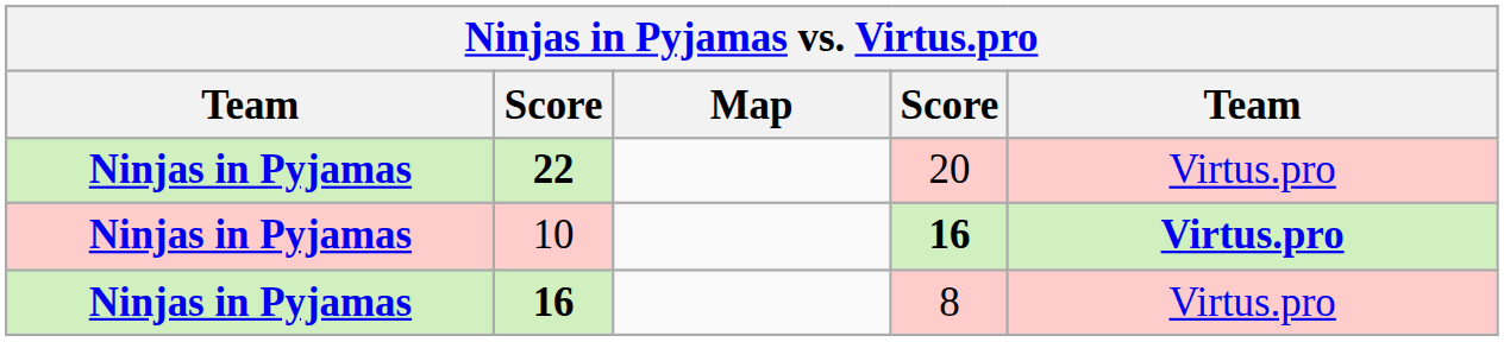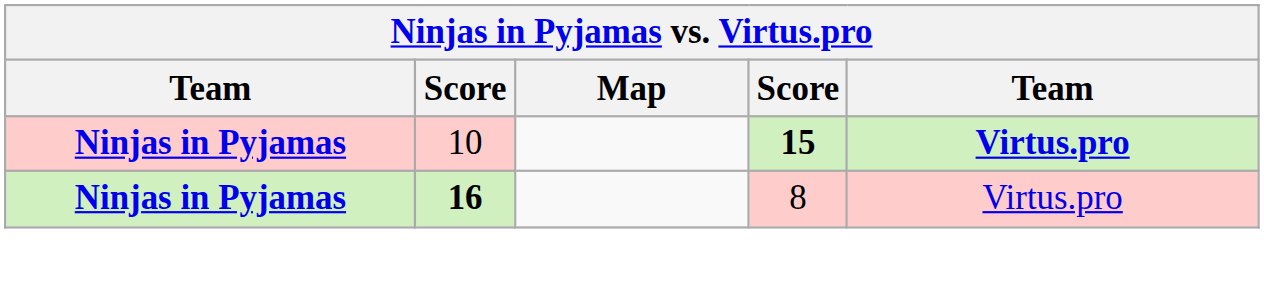 <table class="wikitable" style="text-align: center;">
 <tr>
 <th colspan=5><a href='#'>Ninjas in Pyjamas</a> vs.   <a href='#'>Virtus.pro</a></th>
 </tr>
 <tr>
 <th width="181px">Team</th>
 <th width="20px">Score</th>
 <th width="100px">Map</th>
 <th width="20px">Score</th>
 <th width="181px">Team</th>
 </tr>
 <tr>
-<td style="background: #D0F0C0;"><strong><a href='#'>Ninjas in Pyjamas</a></strong></td>
-<td style="background: #D0F0C0;"><strong>22</strong></td>
-<td></td>
-<td style="background: #FFCCCC;">20</td>
-<td style="background: #FFCCCC;"><a href='#'>Virtus.pro</a></td>
-</tr>
-<tr>
 <td style="background: #FFCCCC;"><strong><a href='#'>Ninjas in Pyjamas</a></strong></td>
 <td style="background: #FFCCCC;">10</td>
 <td></td>
-<td style="background: #D0F0C0;"><strong>16</strong></td>
+<td style="background: #D0F0C0;"><strong>15</strong></td>
 <td style="background: #D0F0C0;"><strong><a href='#'>Virtus.pro</a></strong></td>
 </tr>
 <tr>
 <td style="background: #D0F0C0;"><strong><a href='#'>Ninjas in Pyjamas</a></strong></td>
 <td style="background: #D0F0C0;"><strong>16</strong></td>
 <td></td>
 <td style="background: #FFCCCC;">8</td>
 <td style="background: #FFCCCC;"><a href='#'>Virtus.pro</a></td>
 </tr>
 </table>
